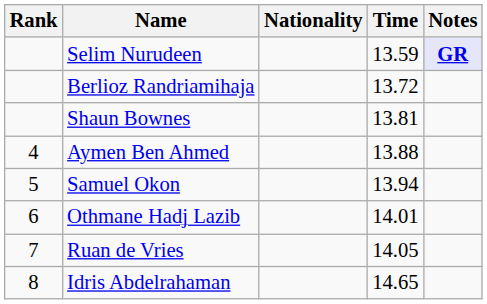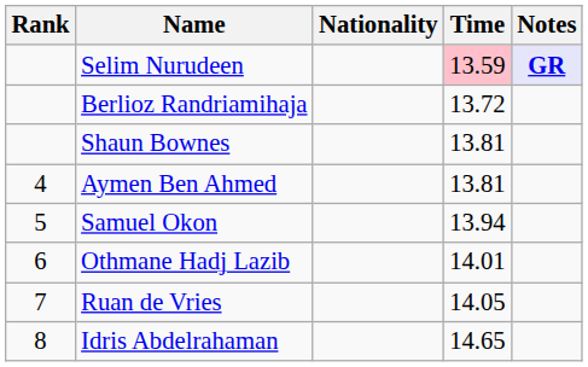 <table class="wikitable sortable" style="text-align:center">
 <tr>
 <th>Rank</th>
 <th>Name</th>
 <th>Nationality</th>
 <th>Time</th>
 <th>Notes</th>
 </tr>
 <tr>
 <td></td>
 <td align=left><a href='#'>Selim Nurudeen</a></td>
 <td align=left></td>
-<td>13.59</td>
+<td style="background: pink;">13.59</td>
 <td style="background: lavender;"><strong><a href='#'>GR</a></strong></td>
 </tr>
 <tr>
 <td></td>
 <td align=left><a href='#'>Berlioz Randriamihaja</a></td>
 <td align=left></td>
 <td>13.72</td>
 <td></td>
 </tr>
 <tr>
 <td></td>
 <td align=left><a href='#'>Shaun Bownes</a></td>
 <td align=left></td>
 <td>13.81</td>
 <td></td>
 </tr>
 <tr>
 <td>4</td>
 <td align=left><a href='#'>Aymen Ben Ahmed</a></td>
 <td align=left></td>
-<td>13.88</td>
+<td>13.81</td>
 <td></td>
 </tr>
 <tr>
 <td>5</td>
 <td align=left><a href='#'>Samuel Okon</a></td>
 <td align=left></td>
 <td>13.94</td>
 <td></td>
 </tr>
 <tr>
 <td>6</td>
 <td align=left><a href='#'>Othmane Hadj Lazib</a></td>
 <td align=left></td>
 <td>14.01</td>
 <td></td>
 </tr>
 <tr>
 <td>7</td>
 <td align=left><a href='#'>Ruan de Vries</a></td>
 <td align=left></td>
 <td>14.05</td>
 <td></td>
 </tr>
 <tr>
 <td>8</td>
 <td align=left><a href='#'>Idris Abdelrahaman</a></td>
 <td align=left></td>
 <td>14.65</td>
 <td></td>
 </tr>
 </table>
